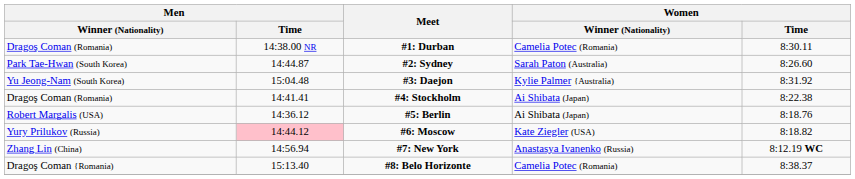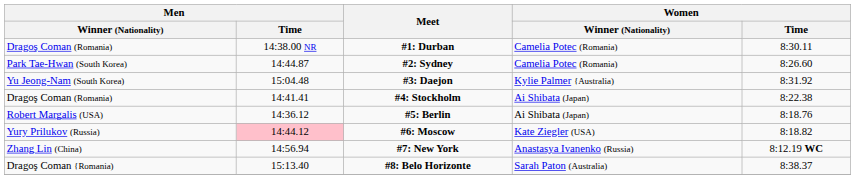 <table class=wikitable width=100%>
 <tr>
 <th colspan="2">Men</th>
 <th rowspan="2">Meet</th>
 <th colspan="2">Women</th>
 </tr>
 <tr>
 <th>Winner <small>(Nationality)</small></th>
 <th>Time</th>
 <th>Winner <small>(Nationality)</small></th>
 <th>Time</th>
 </tr>
 <tr>
 <td> <a href='#'>Dragoş Coman</a> <small>(Romania)</small></td>
 <td align=center>14:38.00 <small><a href='#'>NR</a></small></td>
 <td align=center><strong>#1: Durban</strong></td>
 <td> <a href='#'>Camelia Potec</a> <small>(Romania)</small></td>
 <td align=center>8:30.11</td>
 </tr>
 <tr>
 <td> <a href='#'>Park Tae-Hwan</a> <small>(South Korea)</small></td>
 <td align=center>14:44.87</td>
 <td align=center><strong>#2: Sydney</strong></td>
-<td> <a href='#'>Sarah Paton</a> <small>(Australia)</small></td>
+<td> <a href='#'>Camelia Potec</a> <small>(Romania)</small></td>
 <td align=center>8:26.60</td>
 </tr>
 <tr>
 <td> <a href='#'>Yu Jeong-Nam</a> <small>(South Korea)</small></td>
 <td align=center>15:04.48</td>
 <td align=center><strong>#3: Daejon</strong></td>
 <td> <a href='#'>Kylie Palmer</a> <small>{Australia)</small></td>
 <td align=center>8:31.92</td>
 </tr>
 <tr>
 <td> Dragoş Coman <small>(Romania)</small></td>
 <td align=center>14:41.41</td>
 <td align=center><strong>#4: Stockholm</strong></td>
 <td> <a href='#'>Ai Shibata</a> <small>(Japan)</small></td>
 <td align=center>8:22.38</td>
 </tr>
 <tr>
 <td> <a href='#'>Robert Margalis</a> <small>(USA)</small></td>
 <td align=center>14:36.12</td>
 <td align=center><strong>#5: Berlin</strong></td>
 <td> Ai Shibata <small>(Japan)</small></td>
 <td align=center>8:18.76</td>
 </tr>
 <tr>
 <td> <a href='#'>Yury Prilukov</a> <small>(Russia)</small></td>
 <td align=center style="background: pink;">14:44.12</td>
 <td align=center><strong>#6: Moscow</strong></td>
 <td> <a href='#'>Kate Ziegler</a> <small>(USA)</small></td>
 <td align=center>8:18.82</td>
 </tr>
 <tr>
 <td> <a href='#'>Zhang Lin</a> <small>(China)</small></td>
 <td align=center>14:56.94</td>
 <td align=center><strong>#7: New York</strong></td>
 <td> <a href='#'>Anastasya Ivanenko</a> <small>(Russia)</small></td>
 <td align=center>8:12.19 <strong>WC</strong></td>
 </tr>
 <tr>
 <td> Dragoş Coman <small>{Romania)</small></td>
 <td align=center>15:13.40</td>
 <td align=center><strong>#8: Belo Horizonte</strong></td>
-<td> <a href='#'>Camelia Potec</a> <small>(Romania)</small></td>
+<td> <a href='#'>Sarah Paton</a> <small>(Australia)</small></td>
 <td align=center>8:38.37</td>
 </tr>
 <tr>
 </tr>
 </table>
